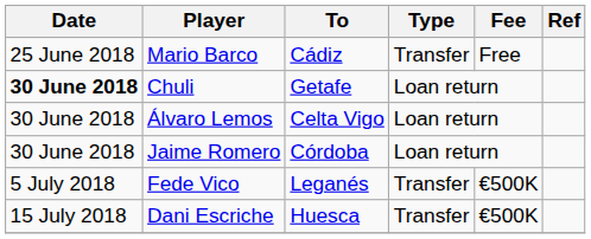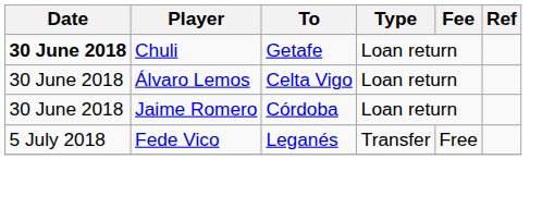 <table class="wikitable">
 <tr>
 <th>Date</th>
 <th>Player</th>
 <th>To</th>
 <th>Type</th>
 <th>Fee</th>
 <th>Ref</th>
-</tr>
-<tr>
-<td>25 June 2018</td>
-<td> <a href='#'>Mario Barco</a></td>
-<td> <a href='#'>Cádiz</a></td>
-<td>Transfer</td>
-<td>Free</td>
-<td></td>
 </tr>
 <tr>
 <td><strong>30 June 2018</strong></td>
 <td> <a href='#'>Chuli</a></td>
 <td> <a href='#'>Getafe</a></td>
 <td colspan=2>Loan return</td>
 <td></td>
 </tr>
 <tr>
 <td>30 June 2018</td>
 <td> <a href='#'>Álvaro Lemos</a></td>
 <td> <a href='#'>Celta Vigo</a></td>
 <td colspan=2>Loan return</td>
 <td></td>
 </tr>
 <tr>
 <td>30 June 2018</td>
 <td> <a href='#'>Jaime Romero</a></td>
 <td> <a href='#'>Córdoba</a></td>
 <td colspan=2>Loan return</td>
 <td></td>
 </tr>
 <tr>
 <td>5 July 2018</td>
 <td> <a href='#'>Fede Vico</a></td>
 <td> <a href='#'>Leganés</a></td>
 <td>Transfer</td>
-<td>€500K</td>
-<td></td>
-</tr>
-<tr>
-<td>15 July 2018</td>
-<td> <a href='#'>Dani Escriche</a></td>
-<td> <a href='#'>Huesca</a></td>
-<td>Transfer</td>
-<td>€500K</td>
+<td>Free</td>
 <td></td>
 </tr>
 <tr>
 </tr>
 </table>
